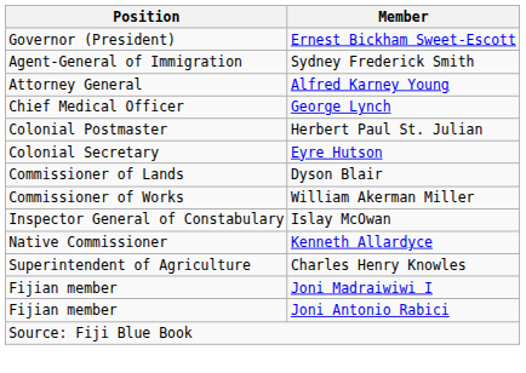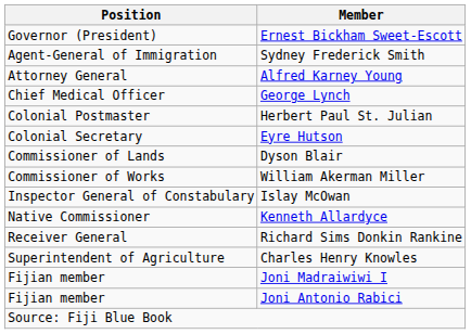 <table class=wikitable>
 <tr>
 <th>Position</th>
 <th>Member</th>
 </tr>
 <tr>
 <td>Governor (President)</td>
 <td><a href='#'>Ernest Bickham Sweet-Escott</a></td>
 </tr>
 <tr>
 <td>Agent-General of Immigration</td>
 <td>Sydney Frederick Smith</td>
 </tr>
 <tr>
 <td>Attorney General</td>
 <td><a href='#'>Alfred Karney Young</a></td>
 </tr>
 <tr>
 <td>Chief Medical Officer</td>
 <td><a href='#'>George Lynch</a></td>
 </tr>
 <tr>
 <td>Colonial Postmaster</td>
 <td>Herbert Paul St. Julian</td>
 </tr>
 <tr>
 <td>Colonial Secretary</td>
 <td><a href='#'>Eyre Hutson</a></td>
 </tr>
 <tr>
 <td>Commissioner of Lands</td>
 <td>Dyson Blair</td>
 </tr>
 <tr>
 <td>Commissioner of Works</td>
 <td>William Akerman Miller</td>
 </tr>
 <tr>
 <td>Inspector General of Constabulary</td>
 <td>Islay McOwan</td>
 </tr>
 <tr>
 <td>Native Commissioner</td>
 <td><a href='#'>Kenneth Allardyce</a></td>
 </tr>
 <tr>
+<td>Receiver General</td>
+<td>Richard Sims Donkin Rankine</td>
+</tr>
+<tr>
 <td>Superintendent of Agriculture</td>
 <td>Charles Henry Knowles</td>
 </tr>
 <tr>
 <td>Fijian member</td>
 <td><a href='#'>Joni Madraiwiwi I</a></td>
 </tr>
 <tr>
 <td>Fijian member</td>
 <td><a href='#'>Joni Antonio Rabici</a></td>
 </tr>
 <tr>
 <td colspan=2>Source: Fiji Blue Book</td>
 </tr>
 </table>
